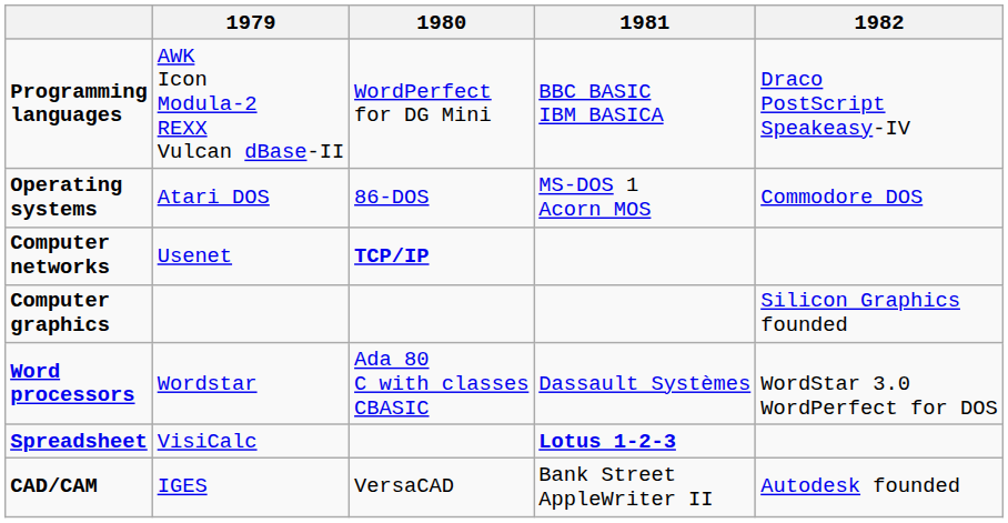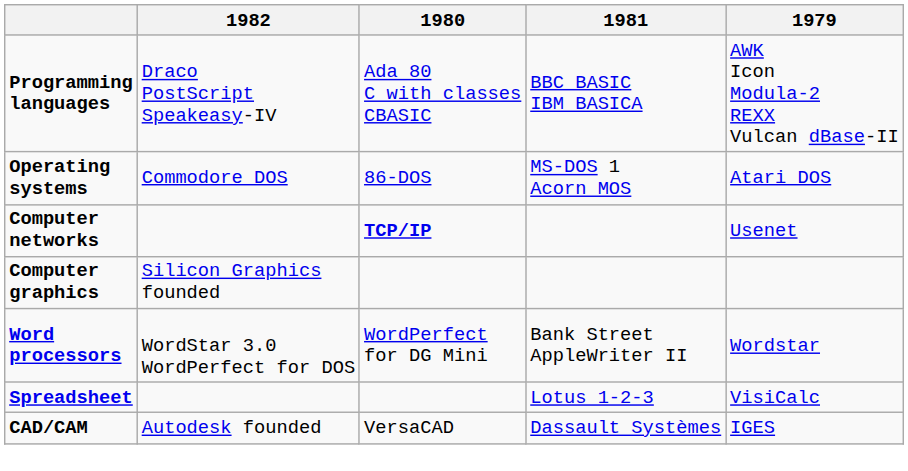 <table class="wikitable">
 <tr>
 <th></th>
-<th>1979</th>
+<th>1982</th>
 <th>1980</th>
 <th>1981</th>
-<th>1982</th>
+<th>1979</th>
 </tr>
 <tr>
 <td><strong>Programming<br>languages</strong></td>
+<td><a href='#'>Draco</a><br><a href='#'>PostScript</a><br><a href='#'>Speakeasy</a>-IV</td>
+<td><a href='#'>Ada 80</a><br><a href='#'>C with classes</a><br><a href='#'>CBASIC</a></td>
+<td><a href='#'>BBC BASIC</a><br><a href='#'>IBM BASICA</a></td>
 <td><a href='#'>AWK</a><br>Icon <br><a href='#'>Modula-2</a><br><a href='#'>REXX</a><br>Vulcan <a href='#'>dBase</a>-II</td>
-<td><a href='#'>WordPerfect</a><br> for DG Mini</td>
-<td><a href='#'>BBC BASIC</a><br><a href='#'>IBM BASICA</a></td>
-<td><a href='#'>Draco</a><br><a href='#'>PostScript</a><br><a href='#'>Speakeasy</a>-IV</td>
 </tr>
 <tr>
 <td><strong>Operating<br>systems</strong></td>
-<td><a href='#'>Atari DOS</a></td>
+<td><a href='#'>Commodore DOS</a></td>
 <td><a href='#'>86-DOS</a></td>
 <td><a href='#'>MS-DOS</a> 1<br><a href='#'>Acorn MOS</a></td>
-<td><a href='#'>Commodore DOS</a></td>
+<td><a href='#'>Atari DOS</a></td>
 </tr>
 <tr>
 <td><strong>Computer<br>networks</strong></td>
+<td></td>
+<td><strong><a href='#'>TCP/IP</a></strong></td>
+<td></td>
 <td><a href='#'>Usenet</a></td>
-<td><strong><a href='#'>TCP/IP</a></strong></td>
+</tr>
+<tr>
+<td><strong>Computer<br>graphics</strong></td>
+<td><a href='#'>Silicon Graphics</a><br>founded</td>
+<td></td>
 <td></td>
 <td></td>
 </tr>
 <tr>
-<td><strong>Computer<br>graphics</strong></td>
-<td></td>
-<td></td>
-<td></td>
-<td><a href='#'>Silicon Graphics</a><br>founded</td>
-</tr>
-<tr>
 <td><strong><a href='#'>Word<br>processors</a></strong></td>
+<td><br>WordStar 3.0<br>WordPerfect for DOS</td>
+<td><a href='#'>WordPerfect</a><br> for DG Mini</td>
+<td>Bank Street<br>AppleWriter II</td>
 <td><a href='#'>Wordstar</a></td>
-<td><a href='#'>Ada 80</a><br><a href='#'>C with classes</a><br><a href='#'>CBASIC</a></td>
-<td><a href='#'>Dassault Systèmes</a></td>
-<td><br>WordStar 3.0<br>WordPerfect for DOS</td>
 </tr>
 <tr>
 <td><strong><a href='#'>Spreadsheet</a></strong></td>
+<td></td>
+<td></td>
+<td><a href='#'>Lotus 1-2-3</a></td>
 <td><a href='#'>VisiCalc</a></td>
-<td></td>
-<td><strong><a href='#'>Lotus 1-2-3</a></strong></td>
-<td></td>
 </tr>
 <tr>
 <td><strong>CAD/CAM</strong></td>
+<td><a href='#'>Autodesk</a> founded</td>
+<td>VersaCAD</td>
+<td><a href='#'>Dassault Systèmes</a></td>
 <td><a href='#'>IGES</a></td>
-<td>VersaCAD</td>
-<td>Bank Street<br>AppleWriter II</td>
-<td><a href='#'>Autodesk</a> founded</td>
 </tr>
 </table>
